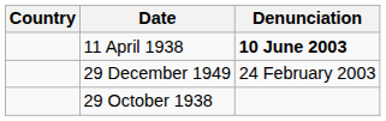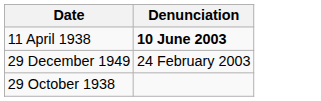 <table class="wikitable">
 <tr>
-<th>Country</th>
 <th>Date</th>
 <th>Denunciation</th>
 </tr>
 <tr>
-<td></td>
 <td>11 April 1938</td>
 <td><strong>10 June 2003</strong></td>
 </tr>
 <tr>
-<td></td>
 <td>29 December 1949</td>
 <td>24 February 2003</td>
 </tr>
 <tr>
-<td></td>
 <td>29 October 1938</td>
 <td></td>
 </tr>
 </table>
